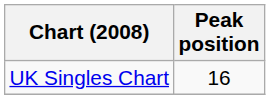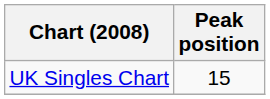 <table class="wikitable">
 <tr>
 <th>Chart (2008)</th>
 <th>Peak<br>position</th>
 </tr>
 <tr>
 <td><a href='#'>UK Singles Chart</a></td>
-<td align="center">16</td>
+<td align="center">15</td>
 </tr>
 <tr>
 </tr>
 </table>
